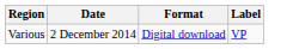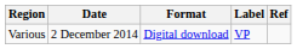 <table class="wikitable plainrowheaders">
 <tr>
 <th scope="col">Region</th>
 <th scope="col">Date</th>
 <th scope="col">Format</th>
 <th scope="col">Label</th>
+<th scope="col">Ref</th>
 </tr>
 <tr>
 <td scope="row">Various</td>
 <td>2 December 2014</td>
 <td><a href='#'>Digital download</a></td>
 <td><a href='#'>VP</a></td>
+<td align="center"></td>
 </tr>
 </table>
